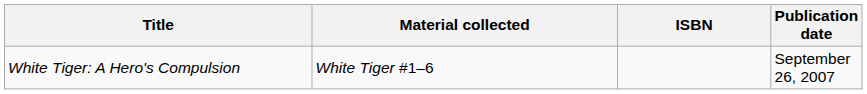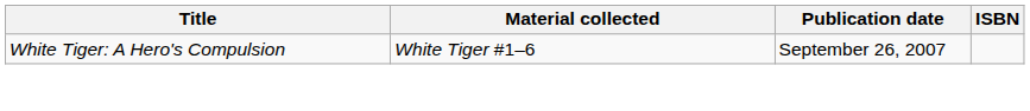 <table class="wikitable" width="70%">
 <tr>
 <th width="40%">Title</th>
 <th width="40%">Material collected</th>
+<th width="30%">Publication date</th>
 <th width="20%">ISBN</th>
-<th width="30%">Publication date</th>
 </tr>
 <tr>
 <td><em>White Tiger: A Hero's Compulsion</em></td>
 <td><em>White Tiger</em> #1–6</td>
+<td>September 26, 2007</td>
 <td></td>
-<td>September 26, 2007</td>
 </tr>
 </table>
